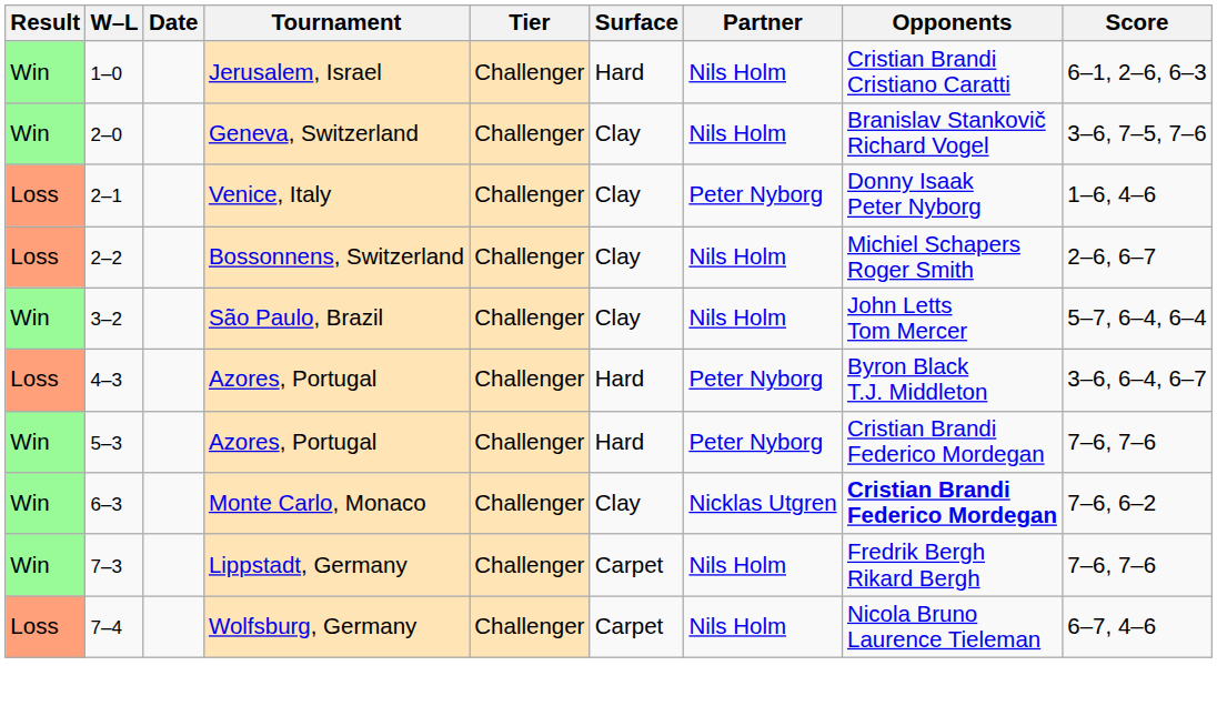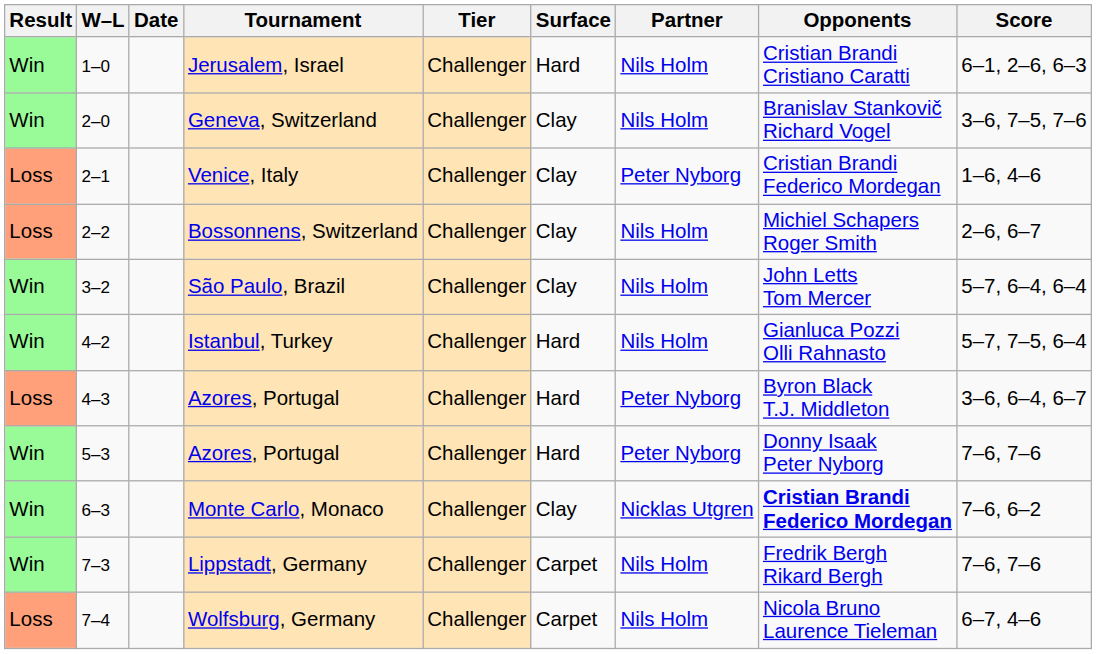 <table class="sortable wikitable">
 <tr>
 <th>Result</th>
 <th class="unsortable">W–L</th>
 <th>Date</th>
 <th>Tournament</th>
 <th>Tier</th>
 <th>Surface</th>
 <th>Partner</th>
 <th>Opponents</th>
 <th class="unsortable">Score</th>
 </tr>
 <tr>
 <td style="background:#98fb98;">Win</td>
 <td><small>1–0</small></td>
 <td></td>
 <td style="background:moccasin;"><a href='#'>Jerusalem</a>, Israel</td>
 <td style="background:moccasin;">Challenger</td>
 <td>Hard</td>
 <td> <a href='#'>Nils Holm</a></td>
 <td> <a href='#'>Cristian Brandi</a> <br>  <a href='#'>Cristiano Caratti</a></td>
 <td>6–1, 2–6, 6–3</td>
 </tr>
 <tr>
 <td style="background:#98fb98;">Win</td>
 <td><small>2–0</small></td>
 <td></td>
 <td style="background:moccasin;"><a href='#'>Geneva</a>, Switzerland</td>
 <td style="background:moccasin;">Challenger</td>
 <td>Clay</td>
 <td> <a href='#'>Nils Holm</a></td>
 <td> <a href='#'>Branislav Stankovič</a> <br>  <a href='#'>Richard Vogel</a></td>
 <td>3–6, 7–5, 7–6</td>
 </tr>
 <tr>
 <td style="background:#ffa07a;">Loss</td>
 <td><small>2–1</small></td>
 <td></td>
 <td style="background:moccasin;"><a href='#'>Venice</a>, Italy</td>
 <td style="background:moccasin;">Challenger</td>
 <td>Clay</td>
 <td> <a href='#'>Peter Nyborg</a></td>
-<td> <a href='#'>Donny Isaak</a> <br>  <a href='#'>Peter Nyborg</a></td>
+<td> <a href='#'>Cristian Brandi</a> <br>  <a href='#'>Federico Mordegan</a></td>
 <td>1–6, 4–6</td>
 </tr>
 <tr>
 <td style="background:#ffa07a;">Loss</td>
 <td><small>2–2</small></td>
 <td></td>
 <td style="background:moccasin;"><a href='#'>Bossonnens</a>, Switzerland</td>
 <td style="background:moccasin;">Challenger</td>
 <td>Clay</td>
 <td> <a href='#'>Nils Holm</a></td>
 <td> <a href='#'>Michiel Schapers</a> <br>  <a href='#'>Roger Smith</a></td>
 <td>2–6, 6–7</td>
 </tr>
 <tr>
 <td style="background:#98fb98;">Win</td>
 <td><small>3–2</small></td>
 <td></td>
 <td style="background:moccasin;"><a href='#'>São Paulo</a>, Brazil</td>
 <td style="background:moccasin;">Challenger</td>
 <td>Clay</td>
 <td> <a href='#'>Nils Holm</a></td>
 <td> <a href='#'>John Letts</a> <br>  <a href='#'>Tom Mercer</a></td>
 <td>5–7, 6–4, 6–4</td>
 </tr>
 <tr>
+<td style="background:#98fb98;">Win</td>
+<td><small>4–2</small></td>
+<td></td>
+<td style="background:moccasin;"><a href='#'>Istanbul</a>, Turkey</td>
+<td style="background:moccasin;">Challenger</td>
+<td>Hard</td>
+<td> <a href='#'>Nils Holm</a></td>
+<td> <a href='#'>Gianluca Pozzi</a> <br>  <a href='#'>Olli Rahnasto</a></td>
+<td>5–7, 7–5, 6–4</td>
+</tr>
+<tr>
 <td style="background:#ffa07a;">Loss</td>
 <td><small>4–3</small></td>
 <td></td>
 <td style="background:moccasin;"><a href='#'>Azores</a>, Portugal</td>
 <td style="background:moccasin;">Challenger</td>
 <td>Hard</td>
 <td> <a href='#'>Peter Nyborg</a></td>
 <td> <a href='#'>Byron Black</a> <br>  <a href='#'>T.J. Middleton</a></td>
 <td>3–6, 6–4, 6–7</td>
 </tr>
 <tr>
 <td style="background:#98fb98;">Win</td>
 <td><small>5–3</small></td>
 <td></td>
 <td style="background:moccasin;"><a href='#'>Azores</a>, Portugal</td>
 <td style="background:moccasin;">Challenger</td>
 <td>Hard</td>
 <td> <a href='#'>Peter Nyborg</a></td>
-<td> <a href='#'>Cristian Brandi</a> <br>  <a href='#'>Federico Mordegan</a></td>
+<td> <a href='#'>Donny Isaak</a> <br>  <a href='#'>Peter Nyborg</a></td>
 <td>7–6, 7–6</td>
 </tr>
 <tr>
 <td style="background:#98fb98;">Win</td>
 <td><small>6–3</small></td>
 <td></td>
 <td style="background:moccasin;"><a href='#'>Monte Carlo</a>, Monaco</td>
 <td style="background:moccasin;">Challenger</td>
 <td>Clay</td>
 <td> <a href='#'>Nicklas Utgren</a></td>
 <td><strong> <a href='#'>Cristian Brandi</a> <br>  <a href='#'>Federico Mordegan</a></strong></td>
 <td>7–6, 6–2</td>
 </tr>
 <tr>
 <td style="background:#98fb98;">Win</td>
 <td><small>7–3</small></td>
 <td></td>
 <td style="background:moccasin;"><a href='#'>Lippstadt</a>, Germany</td>
 <td style="background:moccasin;">Challenger</td>
 <td>Carpet</td>
 <td> <a href='#'>Nils Holm</a></td>
 <td> <a href='#'>Fredrik Bergh</a> <br>  <a href='#'>Rikard Bergh</a></td>
 <td>7–6, 7–6</td>
 </tr>
 <tr>
 <td style="background:#ffa07a;">Loss</td>
 <td><small>7–4</small></td>
 <td></td>
 <td style="background:moccasin;"><a href='#'>Wolfsburg</a>, Germany</td>
 <td style="background:moccasin;">Challenger</td>
 <td>Carpet</td>
 <td> <a href='#'>Nils Holm</a></td>
 <td> <a href='#'>Nicola Bruno</a> <br>  <a href='#'>Laurence Tieleman</a></td>
 <td>6–7, 4–6</td>
 </tr>
 </table>
